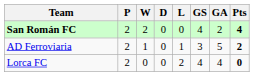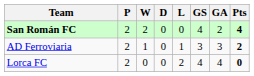 <table class=wikitable style="text-align: center;">
 <tr>
 <th width=165>Team</th>
 <th width=20>P</th>
 <th width=20>W</th>
 <th width=20>D</th>
 <th width=20>L</th>
 <th width=20>GS</th>
 <th width=20>GA</th>
 <th width=20>Pts</th>
 </tr>
 <tr bgcolor="#CCFFCC">
 <td align=left><strong>San Román FC</strong></td>
 <td>2</td>
 <td>2</td>
 <td>0</td>
 <td>0</td>
 <td>4</td>
 <td>2</td>
 <td><strong>4</strong></td>
 </tr>
 <tr>
 <td align=left><a href='#'>AD Ferroviaria</a></td>
 <td>2</td>
 <td>1</td>
 <td>0</td>
 <td>1</td>
 <td>3</td>
-<td>5</td>
+<td>3</td>
 <td><strong>2</strong></td>
 </tr>
 <tr>
 <td align=left><a href='#'>Lorca FC</a></td>
 <td>2</td>
 <td>0</td>
 <td>0</td>
 <td>2</td>
 <td>4</td>
 <td>4</td>
 <td><strong>0</strong></td>
 </tr>
 </table>
